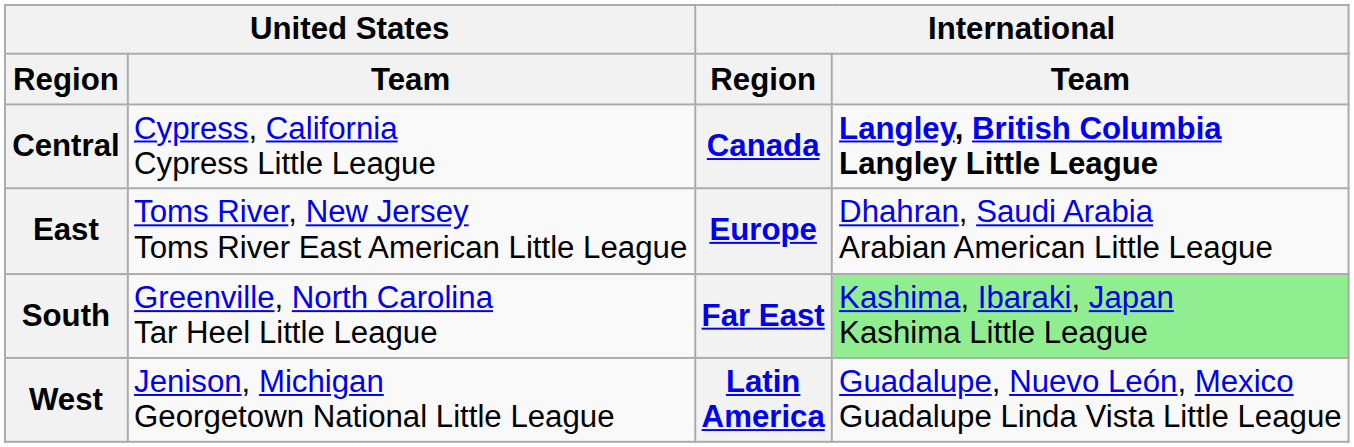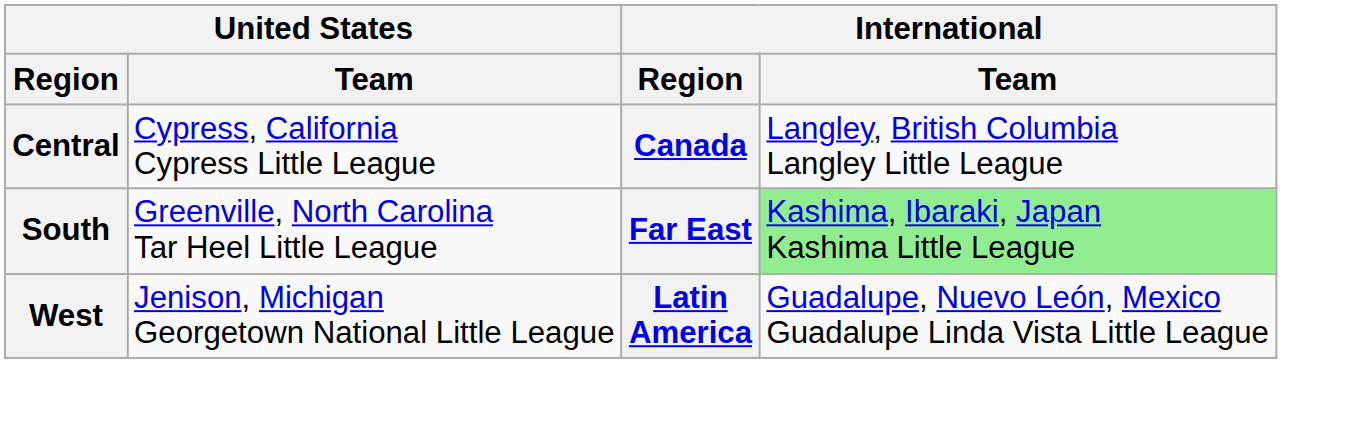 <table class="wikitable">
 <tr>
 <th colspan="2"> United States</th>
 <th colspan="2">International</th>
 </tr>
 <tr>
 <th width="12px">Region</th>
 <th>Team</th>
 <th width="12px">Region</th>
 <th>Team</th>
 </tr>
 <tr>
 <th>Central</th>
 <td> <a href='#'>Cypress</a>, <a href='#'>California</a><br>Cypress Little League</td>
 <th><a href='#'>Canada</a></th>
-<td><strong> <a href='#'>Langley</a>, <a href='#'>British Columbia</a><br>Langley Little League</strong></td>
-</tr>
-<tr>
-<th>East</th>
-<td> <a href='#'>Toms River</a>, <a href='#'>New Jersey</a><br>Toms River East American Little League</td>
-<th><a href='#'>Europe</a></th>
-<td> <a href='#'>Dhahran</a>, <a href='#'>Saudi Arabia</a><br>Arabian American Little League</td>
+<td> <a href='#'>Langley</a>, <a href='#'>British Columbia</a><br>Langley Little League</td>
 </tr>
 <tr>
 <th>South</th>
 <td> <a href='#'>Greenville</a>, <a href='#'>North Carolina</a><br>Tar Heel Little League</td>
 <th><a href='#'>Far East</a></th>
 <td style="background: lightgreen;"> <a href='#'>Kashima</a>, <a href='#'>Ibaraki</a>, <a href='#'>Japan</a><br>Kashima Little League</td>
 </tr>
 <tr>
 <th>West</th>
 <td> <a href='#'>Jenison</a>, <a href='#'>Michigan</a><br>Georgetown National Little League</td>
 <th><a href='#'>Latin America</a></th>
 <td> <a href='#'>Guadalupe</a>, <a href='#'>Nuevo León</a>, <a href='#'>Mexico</a><br>Guadalupe Linda Vista Little League</td>
 </tr>
 </table>
